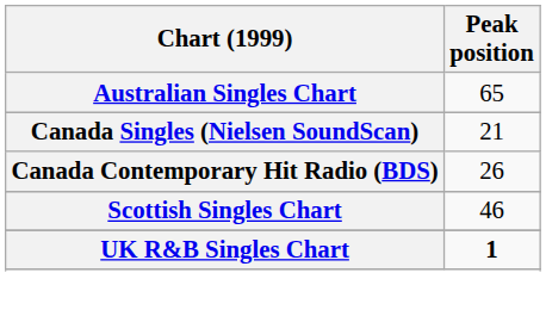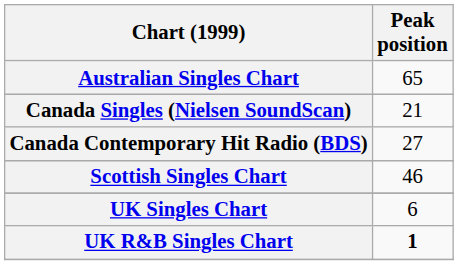 <table class="wikitable sortable plainrowheaders">
 <tr>
 <th>Chart (1999)</th>
 <th>Peak<br>position</th>
 </tr>
 <tr>
 <th scope="row"><a href='#'>Australian Singles Chart</a></th>
 <td align="center">65</td>
 </tr>
 <tr>
 </tr>
 <tr>
 <th scope="row">Canada <a href='#'>Singles</a> (<a href='#'>Nielsen SoundScan</a>)</th>
 <td align="center">21</td>
 </tr>
 <tr>
 <th scope="row">Canada Contemporary Hit Radio (<a href='#'>BDS</a>)</th>
-<td align="center">26</td>
+<td align="center">27</td>
 </tr>
 <tr>
 </tr>
 <tr>
 </tr>
 <tr>
 </tr>
 <tr>
 </tr>
 <tr>
 <th scope="row"><a href='#'>Scottish Singles Chart</a></th>
 <td align="center">46</td>
 </tr>
 <tr>
 </tr>
 <tr>
 </tr>
 <tr>
+<th scope="row"><a href='#'>UK Singles Chart</a></th>
+<td align="center">6</td>
+</tr>
+<tr>
 <th scope="row"><a href='#'>UK R&B Singles Chart</a></th>
 <td align="center"><strong>1</strong></td>
 </tr>
 <tr>
 </tr>
 <tr>
 </tr>
 <tr>
 </tr>
 <tr>
 </tr>
 <tr>
 </tr>
 </table>
